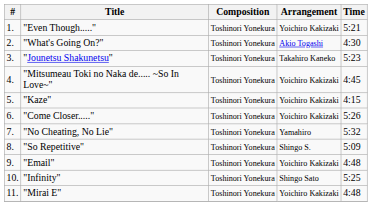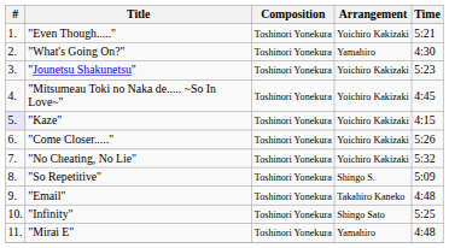 <table class="wikitable">
 <tr>
 <th>#</th>
 <th width="300">Title</th>
 <th>Composition</th>
 <th>Arrangement</th>
 <th>Time</th>
 </tr>
 <tr>
 <td>1.</td>
 <td>"Even Though....."</td>
 <td><small>Toshinori Yonekura</small></td>
 <td><small>Yoichiro Kakizaki</small></td>
 <td>5:21</td>
 </tr>
 <tr>
 <td>2.</td>
 <td>"What's Going On?"</td>
 <td><small>Toshinori Yonekura</small></td>
-<td><small><a href='#'>Akio Togashi</a></small></td>
+<td><small>Yamahiro</small></td>
 <td>4:30</td>
 </tr>
 <tr>
 <td>3.</td>
 <td>"<a href='#'>Jounetsu Shakunetsu</a>"</td>
 <td><small>Toshinori Yonekura</small></td>
-<td><small>Takahiro Kaneko</small></td>
+<td><small>Yoichiro Kakizaki</small></td>
 <td>5:23</td>
 </tr>
 <tr>
 <td>4.</td>
 <td>"Mitsumeau Toki no Naka de..... ~So In Love~"</td>
 <td><small>Toshinori Yonekura</small></td>
 <td><small>Yoichiro Kakizaki</small></td>
 <td>4:45</td>
 </tr>
 <tr>
-<td>5.</td>
+<td style="background: lavender;">5.</td>
 <td>"Kaze"</td>
 <td><small>Toshinori Yonekura</small></td>
 <td><small>Yoichiro Kakizaki</small></td>
 <td>4:15</td>
 </tr>
 <tr>
 <td>6.</td>
 <td>"Come Closer....."</td>
 <td><small>Toshinori Yonekura</small></td>
 <td><small>Yoichiro Kakizaki</small></td>
 <td>5:26</td>
 </tr>
 <tr>
 <td>7.</td>
 <td>"No Cheating, No Lie"</td>
 <td><small>Toshinori Yonekura</small></td>
-<td><small>Yamahiro</small></td>
+<td><small>Yoichiro Kakizaki</small></td>
 <td>5:32</td>
 </tr>
 <tr>
 <td>8.</td>
 <td>"So Repetitive"</td>
 <td><small>Toshinori Yonekura</small></td>
 <td><small>Shingo S.</small></td>
 <td>5:09</td>
 </tr>
 <tr>
 <td>9.</td>
 <td>"Email"</td>
 <td><small>Toshinori Yonekura</small></td>
-<td><small>Yoichiro Kakizaki</small></td>
+<td><small>Takahiro Kaneko</small></td>
 <td>4:48</td>
 </tr>
 <tr>
 <td>10.</td>
 <td>"Infinity"</td>
 <td><small>Toshinori Yonekura</small></td>
 <td><small>Shingo Sato</small></td>
 <td>5:25</td>
 </tr>
 <tr>
 <td>11.</td>
 <td>"Mirai E"</td>
 <td><small>Toshinori Yonekura</small></td>
-<td><small>Yoichiro Kakizaki</small></td>
+<td><small>Yamahiro</small></td>
 <td>4:48</td>
 </tr>
 <tr>
 </tr>
 </table>
